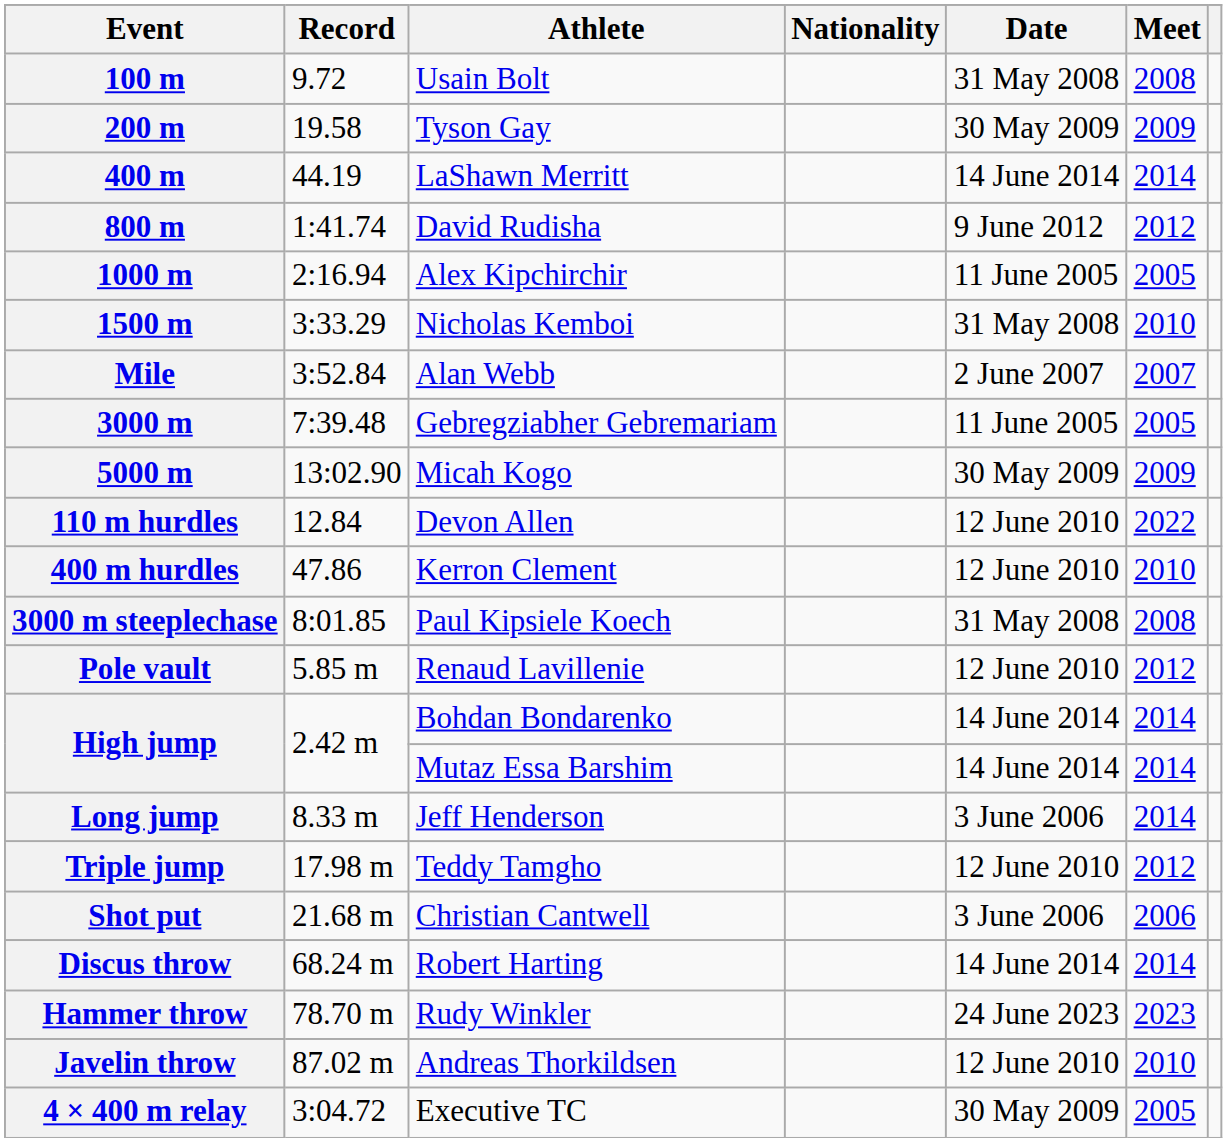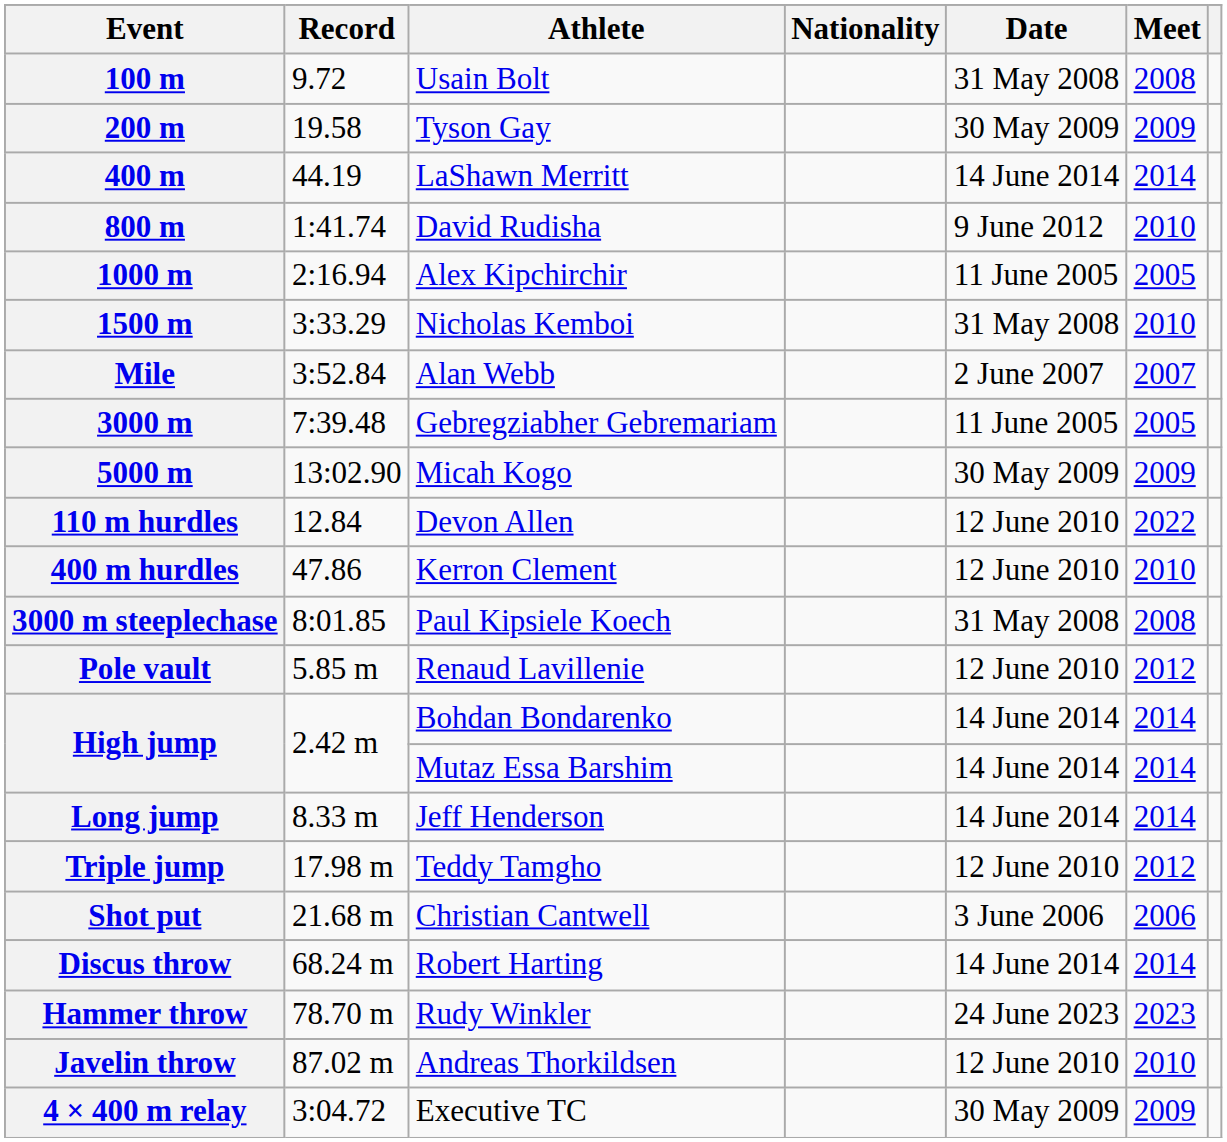 <table class="wikitable plainrowheaders sticky-header">
 <tr>
 <th scope="col">Event</th>
 <th scope="col">Record</th>
 <th scope="col">Athlete</th>
 <th scope="col">Nationality</th>
 <th scope="col">Date</th>
 <th scope="col">Meet</th>
 <th scope="col"></th>
 </tr>
 <tr>
 <th scope="row"><a href='#'>100 m</a></th>
 <td>9.72 </td>
 <td><a href='#'>Usain Bolt</a></td>
 <td></td>
 <td>31 May 2008</td>
 <td><a href='#'>2008</a></td>
 <td></td>
 </tr>
 <tr>
 <th scope="row"><a href='#'>200 m</a></th>
 <td>19.58 </td>
 <td><a href='#'>Tyson Gay</a></td>
 <td></td>
 <td>30 May 2009</td>
 <td><a href='#'>2009</a></td>
 <td></td>
 </tr>
 <tr>
 <th scope="row"><a href='#'>400 m</a></th>
 <td>44.19</td>
 <td><a href='#'>LaShawn Merritt</a></td>
 <td></td>
 <td>14 June 2014</td>
 <td><a href='#'>2014</a></td>
 <td></td>
 </tr>
 <tr>
 <th scope="row"><a href='#'>800 m</a></th>
 <td>1:41.74</td>
 <td><a href='#'>David Rudisha</a></td>
 <td></td>
 <td>9 June 2012</td>
-<td><a href='#'>2012</a></td>
+<td><a href='#'>2010</a></td>
 <td></td>
 </tr>
 <tr>
 <th scope="row"><a href='#'>1000 m</a></th>
 <td>2:16.94</td>
 <td><a href='#'>Alex Kipchirchir</a></td>
 <td></td>
 <td>11 June 2005</td>
 <td><a href='#'>2005</a></td>
 <td></td>
 </tr>
 <tr>
 <th scope="row"><a href='#'>1500 m</a></th>
 <td>3:33.29</td>
 <td><a href='#'>Nicholas Kemboi</a></td>
 <td></td>
 <td>31 May 2008</td>
 <td><a href='#'>2010</a></td>
 <td></td>
 </tr>
 <tr>
 <th scope="row"><a href='#'>Mile</a></th>
 <td>3:52.84</td>
 <td><a href='#'>Alan Webb</a></td>
 <td></td>
 <td>2 June 2007</td>
 <td><a href='#'>2007</a></td>
 <td></td>
 </tr>
 <tr>
 <th scope="row"><a href='#'>3000 m</a></th>
 <td>7:39.48</td>
 <td><a href='#'>Gebregziabher Gebremariam</a></td>
 <td></td>
 <td>11 June 2005</td>
 <td><a href='#'>2005</a></td>
 <td></td>
 </tr>
 <tr>
 <th scope="row"><a href='#'>5000 m</a></th>
 <td>13:02.90</td>
 <td><a href='#'>Micah Kogo</a></td>
 <td></td>
 <td>30 May 2009</td>
 <td><a href='#'>2009</a></td>
 <td></td>
 </tr>
 <tr>
 <th scope="row"><a href='#'>110 m hurdles</a></th>
 <td>12.84 </td>
 <td><a href='#'>Devon Allen</a></td>
 <td></td>
 <td>12 June 2010</td>
 <td><a href='#'>2022</a></td>
 <td></td>
 </tr>
 <tr>
 <th scope="row"><a href='#'>400 m hurdles</a></th>
 <td>47.86</td>
 <td><a href='#'>Kerron Clement</a></td>
 <td></td>
 <td>12 June 2010</td>
 <td><a href='#'>2010</a></td>
 <td></td>
 </tr>
 <tr>
 <th scope="row"><a href='#'>3000 m steeplechase</a></th>
 <td>8:01.85</td>
 <td><a href='#'>Paul Kipsiele Koech</a></td>
 <td></td>
 <td>31 May 2008</td>
 <td><a href='#'>2008</a></td>
 <td></td>
 </tr>
 <tr>
 <th scope="row"><a href='#'>Pole vault</a></th>
 <td>5.85 m</td>
 <td><a href='#'>Renaud Lavillenie</a></td>
 <td></td>
 <td>12 June 2010</td>
 <td><a href='#'>2012</a></td>
 <td></td>
 </tr>
 <tr>
 <th scope="rowgroup" rowspan="2"><a href='#'>High jump</a></th>
 <td rowspan="2">2.42 m</td>
 <td><a href='#'>Bohdan Bondarenko</a></td>
 <td></td>
 <td>14 June 2014</td>
 <td><a href='#'>2014</a></td>
 <td></td>
 </tr>
 <tr>
 <td><a href='#'>Mutaz Essa Barshim</a></td>
 <td></td>
 <td>14 June 2014</td>
 <td><a href='#'>2014</a></td>
 <td></td>
 </tr>
 <tr>
 <th scope="row"><a href='#'>Long jump</a></th>
 <td>8.33 m </td>
 <td><a href='#'>Jeff Henderson</a></td>
 <td></td>
-<td>3 June 2006</td>
+<td>14 June 2014</td>
 <td><a href='#'>2014</a></td>
 <td></td>
 </tr>
 <tr>
 <th scope="row"><a href='#'>Triple jump</a></th>
 <td>17.98 m </td>
 <td><a href='#'>Teddy Tamgho</a></td>
 <td></td>
 <td>12 June 2010</td>
 <td><a href='#'>2012</a></td>
 <td></td>
 </tr>
 <tr>
 <th scope="row"><a href='#'>Shot put</a></th>
 <td>21.68 m</td>
 <td><a href='#'>Christian Cantwell</a></td>
 <td></td>
 <td>3 June 2006</td>
 <td><a href='#'>2006</a></td>
 <td></td>
 </tr>
 <tr>
 <th scope="row"><a href='#'>Discus throw</a></th>
 <td>68.24 m</td>
 <td><a href='#'>Robert Harting</a></td>
 <td></td>
 <td>14 June 2014</td>
 <td><a href='#'>2014</a></td>
 <td></td>
 </tr>
 <tr>
 <th scope="row"><a href='#'>Hammer throw</a></th>
 <td>78.70 m</td>
 <td><a href='#'>Rudy Winkler</a></td>
 <td></td>
 <td>24 June 2023</td>
 <td><a href='#'>2023</a></td>
 <td></td>
 </tr>
 <tr>
 <th scope="row"><a href='#'>Javelin throw</a></th>
 <td>87.02 m</td>
 <td><a href='#'>Andreas Thorkildsen</a></td>
 <td></td>
 <td>12 June 2010</td>
 <td><a href='#'>2010</a></td>
 <td></td>
 </tr>
 <tr>
 <th scope="row"><a href='#'>4 × 400 m relay</a></th>
 <td>3:04.72</td>
 <td>Executive TC</td>
 <td></td>
 <td>30 May 2009</td>
-<td><a href='#'>2005</a></td>
+<td><a href='#'>2009</a></td>
 <td></td>
 </tr>
 </table>
